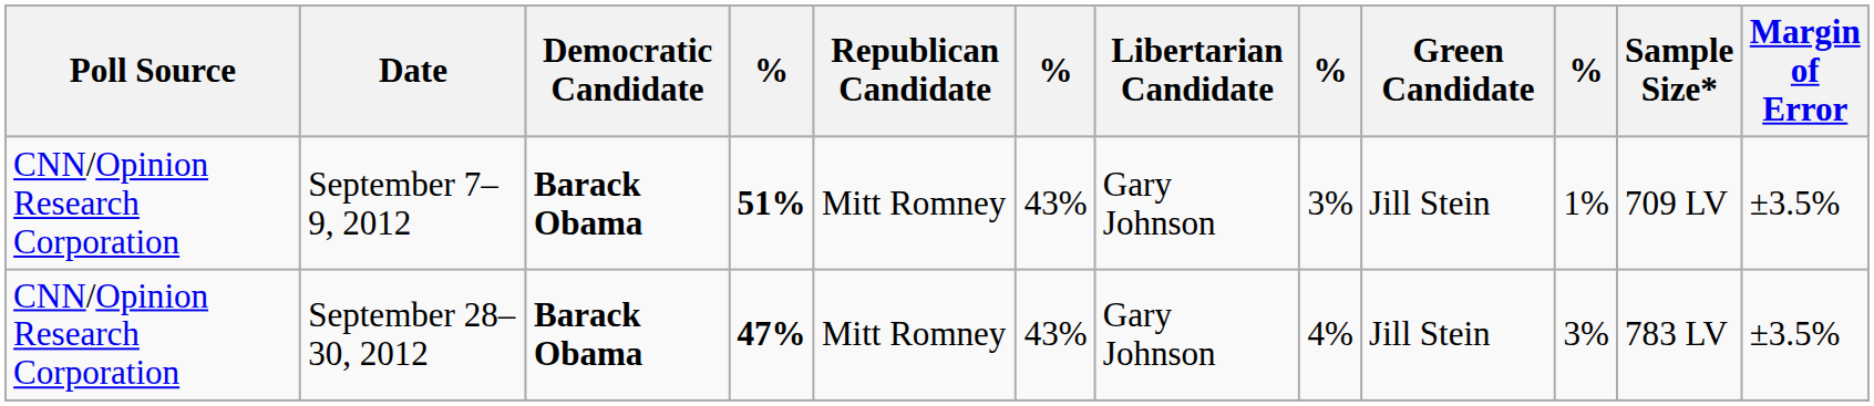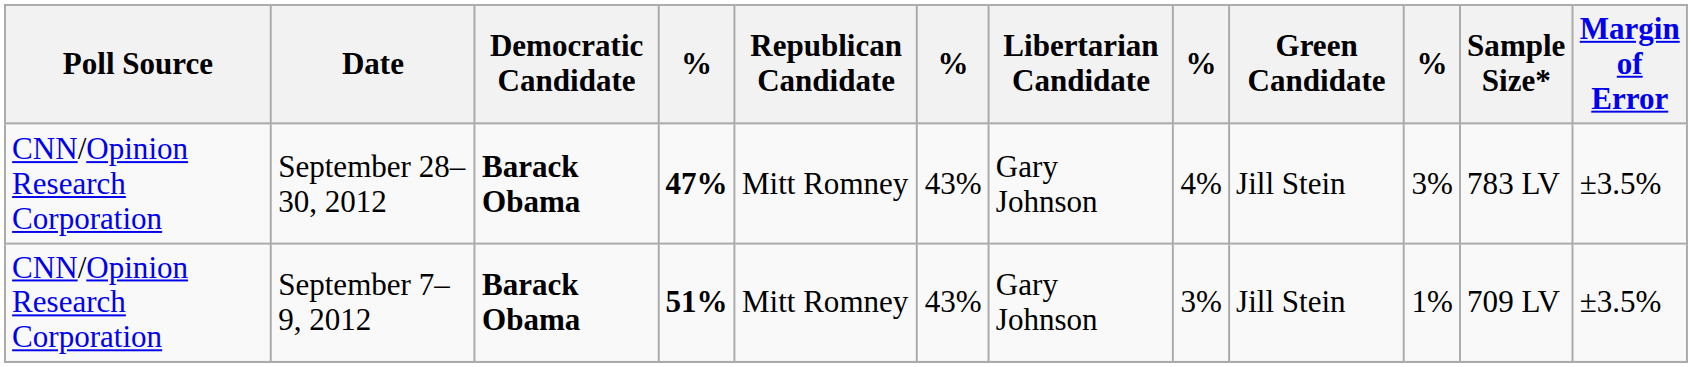 <table class="wikitable">
 <tr style="background:lightgrey;">
 <th style="width:21%;">Poll Source</th>
 <th style="width:16%;">Date</th>
 <th style="width:12%;">Democratic<br>Candidate</th>
 <th style="width:1%;">%</th>
 <th style="width:12%;">Republican<br>Candidate</th>
 <th style="width:1%;">%</th>
 <th style="width:12%;">Libertarian<br>Candidate</th>
 <th style="width:1%;">%</th>
 <th style="width:12%;">Green<br>Candidate</th>
 <th style="width:1%;">%</th>
 <th style="width:6%;">Sample<br> Size*</th>
 <th style="width:5%;"><a href='#'>Margin of Error</a></th>
 </tr>
 <tr>
 <td><a href='#'>CNN</a>/<a href='#'>Opinion Research Corporation</a></td>
+<td>September 28–30, 2012</td>
+<td><strong>Barack Obama</strong></td>
+<td><strong>47%</strong></td>
+<td>Mitt Romney</td>
+<td>43%</td>
+<td>Gary Johnson</td>
+<td>4%</td>
+<td>Jill Stein</td>
+<td>3%</td>
+<td>783 LV</td>
+<td>±3.5%</td>
+</tr>
+<tr>
+<td><a href='#'>CNN</a>/<a href='#'>Opinion Research Corporation</a></td>
 <td>September 7–9, 2012</td>
 <td><strong>Barack Obama</strong></td>
 <td><strong>51%</strong></td>
 <td>Mitt Romney</td>
 <td>43%</td>
 <td>Gary Johnson</td>
 <td>3%</td>
 <td>Jill Stein</td>
 <td>1%</td>
 <td>709 LV</td>
 <td>±3.5%</td>
 </tr>
 <tr>
-<td><a href='#'>CNN</a>/<a href='#'>Opinion Research Corporation</a></td>
-<td>September 28–30, 2012</td>
-<td><strong>Barack Obama</strong></td>
-<td><strong>47%</strong></td>
-<td>Mitt Romney</td>
-<td>43%</td>
-<td>Gary Johnson</td>
-<td>4%</td>
-<td>Jill Stein</td>
-<td>3%</td>
-<td>783 LV</td>
-<td>±3.5%</td>
-</tr>
-<tr>
 </tr>
 </table>
